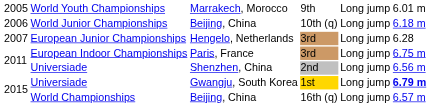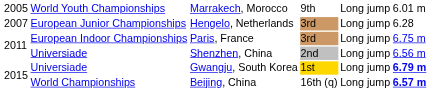 <table>
 <tr>
 <td>2005</td>
 <td><a href='#'>World Youth Championships</a></td>
 <td><a href='#'>Marrakech</a>, Morocco</td>
 <td>9th</td>
 <td>Long jump</td>
 <td>6.01 m</td>
-</tr>
-<tr>
-<td>2006</td>
-<td><a href='#'>World Junior Championships</a></td>
-<td><a href='#'>Beijing</a>, China</td>
-<td>10th (q)</td>
-<td>Long jump</td>
-<td><a href='#'>6.18 m</a></td>
 </tr>
 <tr>
 <td>2007</td>
 <td><a href='#'>European Junior Championships</a></td>
 <td><a href='#'>Hengelo</a>, Netherlands</td>
 <td bgcolor=cc9966>3rd</td>
 <td>Long jump</td>
 <td>6.28</td>
 </tr>
 <tr>
 <td rowspan=2>2011</td>
 <td><a href='#'>European Indoor Championships</a></td>
 <td><a href='#'>Paris</a>, France</td>
 <td bgcolor=cc9966>3rd</td>
 <td>Long jump</td>
 <td><a href='#'>6.75 m</a></td>
 </tr>
 <tr>
 <td><a href='#'>Universiade</a></td>
 <td><a href='#'>Shenzhen</a>, China</td>
 <td bgcolor=silver>2nd</td>
 <td>Long jump</td>
 <td><a href='#'>6.56 m</a></td>
 </tr>
 <tr>
 <td rowspan=2>2015</td>
 <td><a href='#'>Universiade</a></td>
 <td><a href='#'>Gwangju</a>, South Korea</td>
 <td bgcolor=gold>1st</td>
 <td>Long jump</td>
 <td><strong><a href='#'>6.79 m</a></strong></td>
 </tr>
 <tr>
 <td><a href='#'>World Championships</a></td>
 <td><a href='#'>Beijing</a>, China</td>
 <td>16th (q)</td>
 <td>Long jump</td>
-<td><a href='#'>6.57 m</a></td>
+<td><strong><a href='#'>6.57 m</a></strong></td>
 </tr>
 </table>
